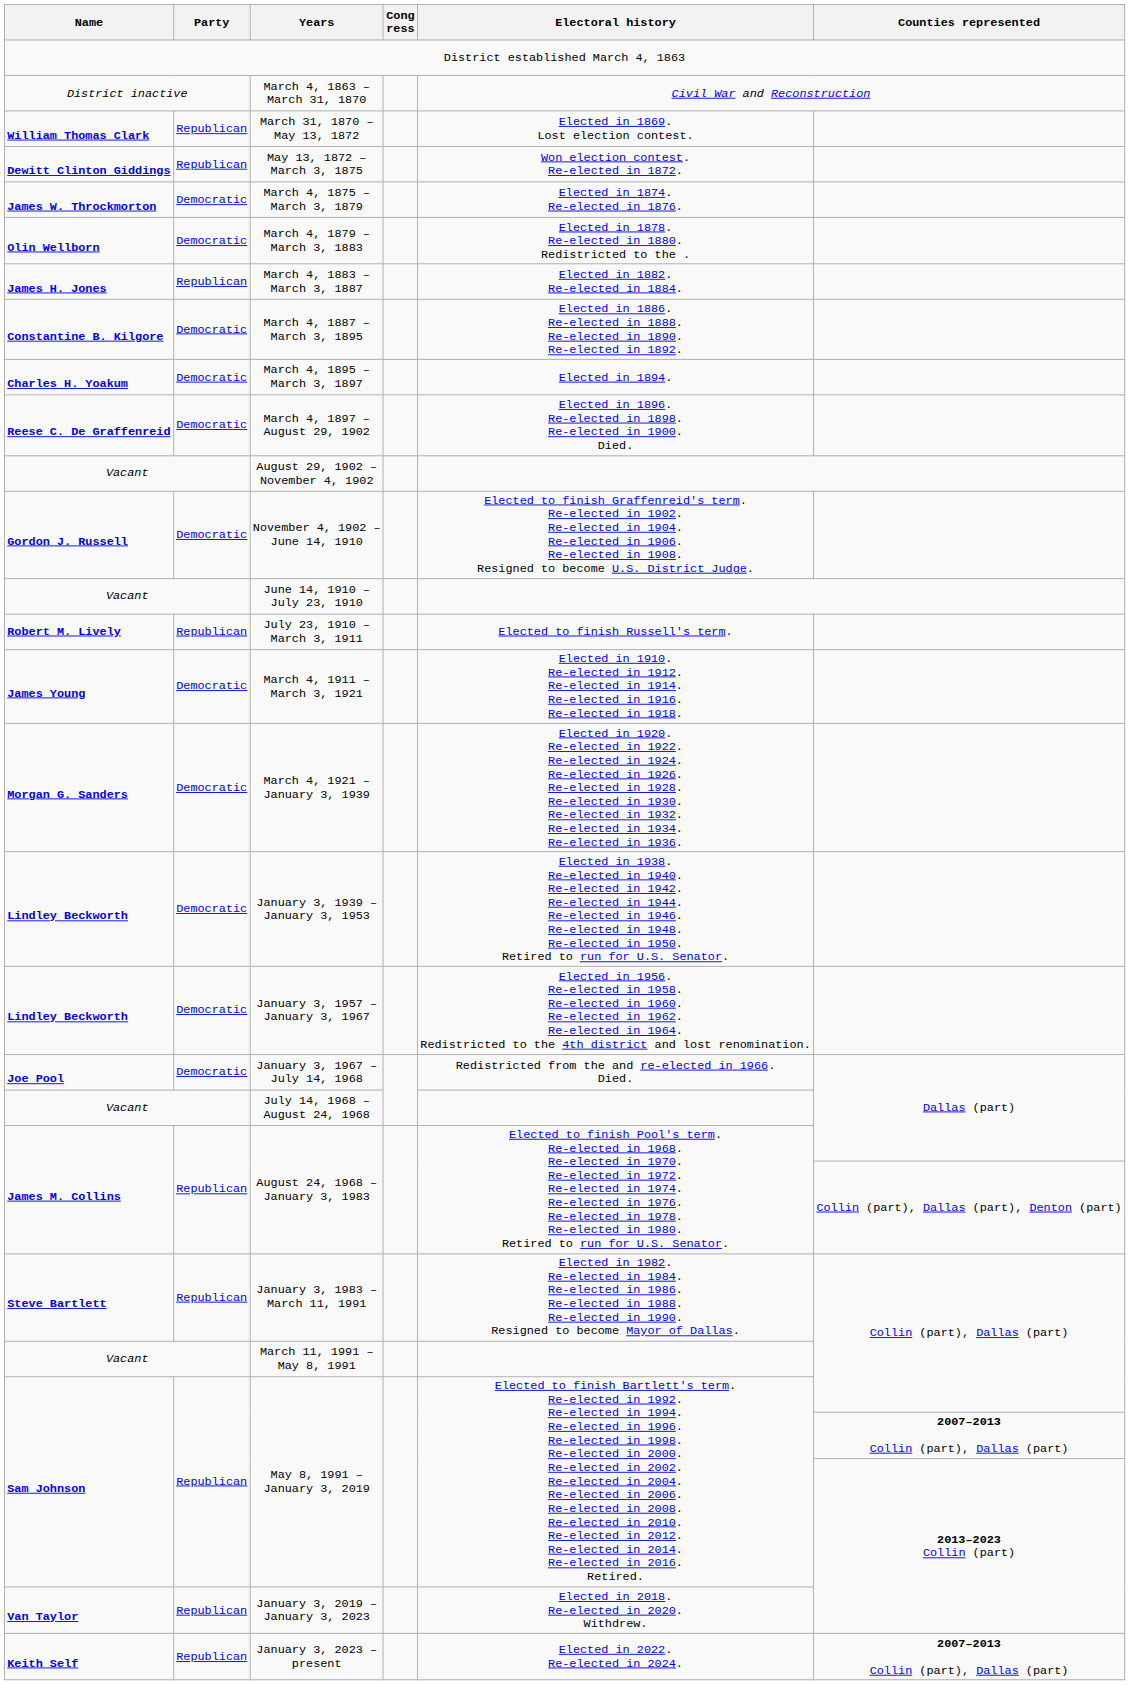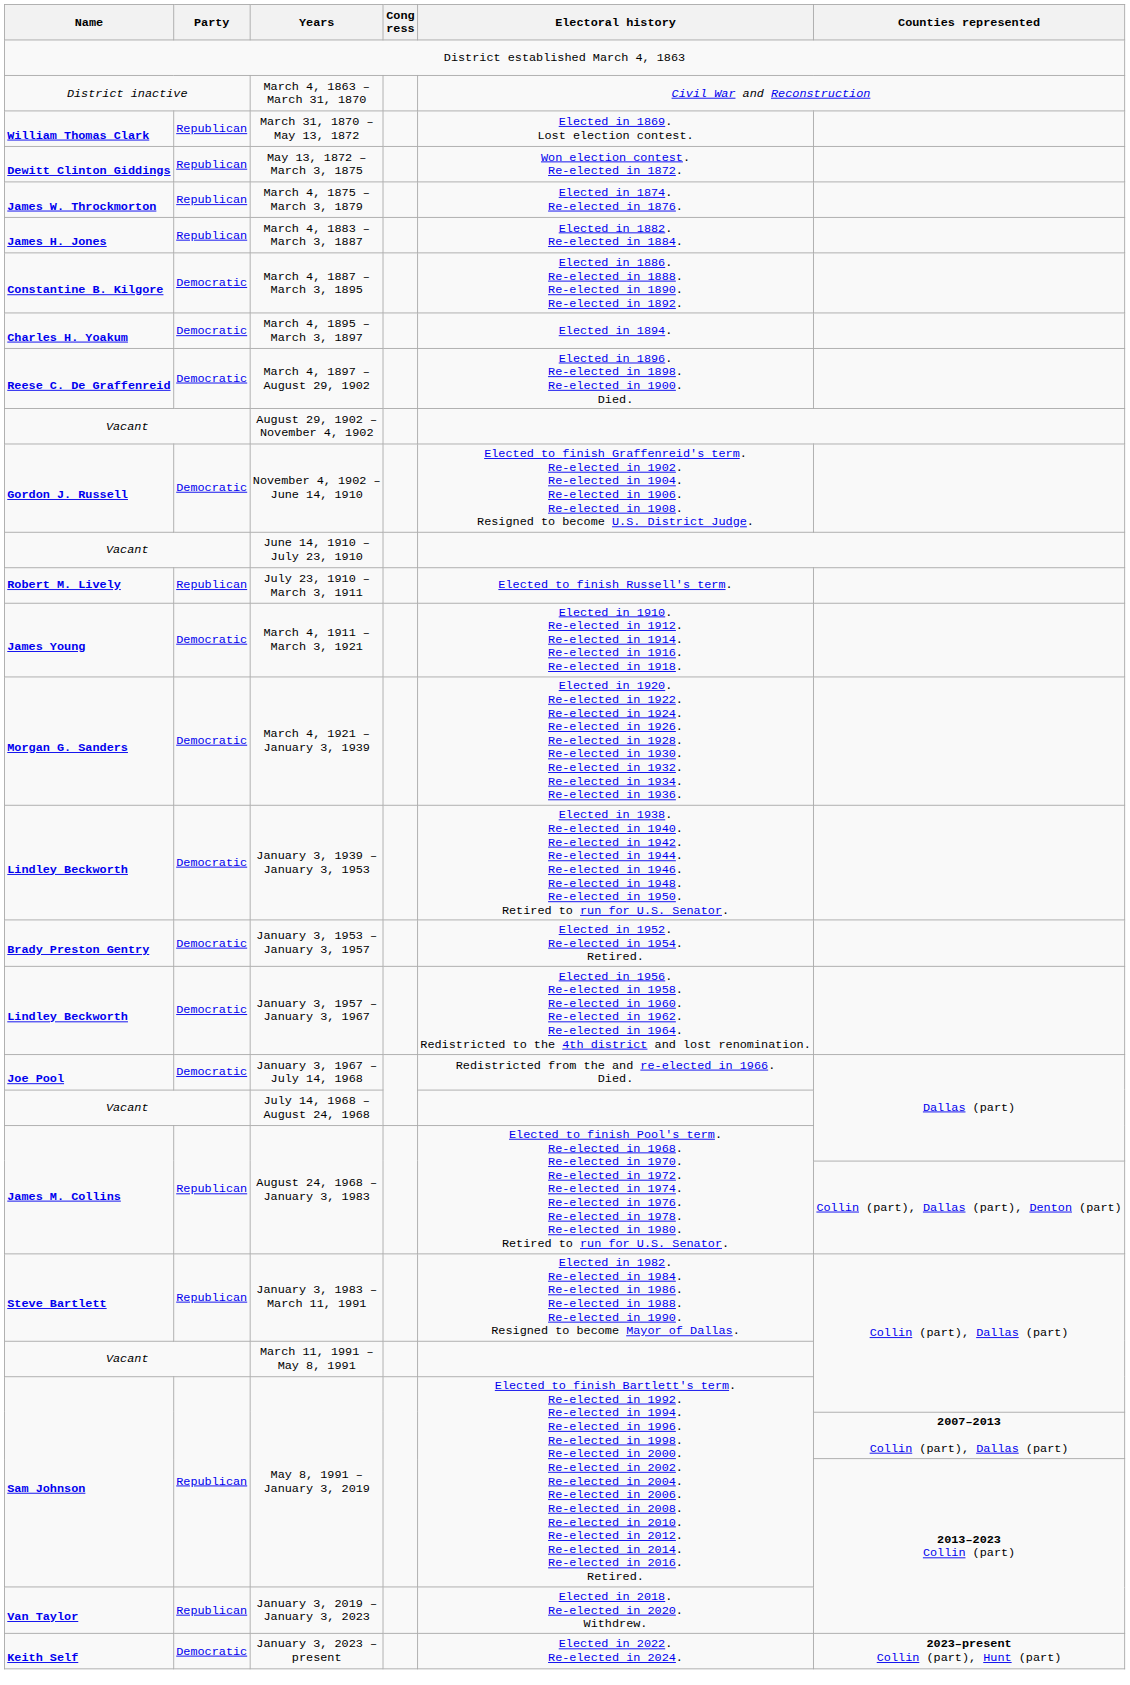 <table class="wikitable" style="text-align:center">
 <tr style="height:3em">
 <th>Name</th>
 <th>Party</th>
 <th>Years</th>
 <th>Cong<br>ress</th>
 <th>Electoral history</th>
 <th>Counties represented</th>
 </tr>
 <tr style="height:3em">
 <td colspan=6>District established March 4, 1863</td>
 </tr>
 <tr style="height:3em">
 <td colspan=2><em>District inactive</em></td>
 <td nowrap>March 4, 1863 –<br>March 31, 1870</td>
 <td></td>
 <td colspan=2><em><a href='#'>Civil War</a> and <a href='#'>Reconstruction</a></em></td>
 </tr>
 <tr style="height:3em">
 <td align=left><br><strong><a href='#'>William Thomas Clark</a></strong><br></td>
 <td><a href='#'>Republican</a></td>
 <td nowrap>March 31, 1870 –<br>May 13, 1872</td>
 <td></td>
 <td><a href='#'>Elected in 1869</a>.<br>Lost election contest.</td>
 <td></td>
 </tr>
 <tr style="height:3em">
 <td align=left><br><strong><a href='#'>Dewitt Clinton Giddings</a></strong><br></td>
 <td><a href='#'>Republican</a></td>
 <td nowrap>May 13, 1872 –<br>March 3, 1875</td>
 <td></td>
 <td><a href='#'>Won election contest</a>.<br><a href='#'>Re-elected in 1872</a>.<br></td>
 <td></td>
 </tr>
 <tr style="height:3em">
 <td align=left><br><strong><a href='#'>James W. Throckmorton</a></strong><br></td>
-<td><a href='#'>Democratic</a></td>
+<td><a href='#'>Republican</a></td>
 <td nowrap>March 4, 1875 –<br>March 3, 1879</td>
 <td></td>
 <td><a href='#'>Elected in 1874</a>.<br><a href='#'>Re-elected in 1876</a>.<br></td>
-<td></td>
-</tr>
-<tr style="height:3em">
-<td align=left><br><strong><a href='#'>Olin Wellborn</a></strong><br></td>
-<td><a href='#'>Democratic</a></td>
-<td nowrap>March 4, 1879 –<br>March 3, 1883</td>
-<td></td>
-<td><a href='#'>Elected in 1878</a>.<br><a href='#'>Re-elected in 1880</a>.<br>Redistricted to the .</td>
 <td></td>
 </tr>
 <tr style="height:3em">
 <td align=left><br><strong><a href='#'>James H. Jones</a></strong><br></td>
 <td><a href='#'>Republican</a></td>
 <td nowrap>March 4, 1883 –<br>March 3, 1887</td>
 <td></td>
 <td><a href='#'>Elected in 1882</a>.<br><a href='#'>Re-elected in 1884</a>.<br></td>
 <td></td>
 </tr>
 <tr style="height:3em">
 <td align=left><br><strong><a href='#'>Constantine B. Kilgore</a></strong><br></td>
 <td><a href='#'>Democratic</a></td>
 <td nowrap>March 4, 1887 –<br>March 3, 1895</td>
 <td></td>
 <td><a href='#'>Elected in 1886</a>.<br><a href='#'>Re-elected in 1888</a>.<br><a href='#'>Re-elected in 1890</a>.<br><a href='#'>Re-elected in 1892</a>.<br></td>
 <td></td>
 </tr>
 <tr style="height:3em">
 <td align=left><br><strong><a href='#'>Charles H. Yoakum</a></strong><br></td>
 <td><a href='#'>Democratic</a></td>
 <td nowrap>March 4, 1895 –<br>March 3, 1897</td>
 <td></td>
 <td><a href='#'>Elected in 1894</a>.<br></td>
 <td></td>
 </tr>
 <tr style="height:3em">
 <td align=left><br><strong><a href='#'>Reese C. De Graffenreid</a></strong><br></td>
 <td><a href='#'>Democratic</a></td>
 <td nowrap>March 4, 1897 –<br>August 29, 1902</td>
 <td></td>
 <td><a href='#'>Elected in 1896</a>.<br><a href='#'>Re-elected in 1898</a>.<br><a href='#'>Re-elected in 1900</a>.<br>Died.</td>
 <td></td>
 </tr>
 <tr style="height:3em">
 <td colspan=2><em>Vacant</em></td>
 <td nowrap>August 29, 1902 –<br>November 4, 1902</td>
 <td></td>
 <td colspan=2></td>
 </tr>
 <tr style="height:3em">
 <td align=left><br><strong><a href='#'>Gordon J. Russell</a></strong><br></td>
 <td><a href='#'>Democratic</a></td>
 <td nowrap>November 4, 1902 –<br>June 14, 1910</td>
 <td></td>
 <td><a href='#'>Elected to finish Graffenreid's term</a>.<br><a href='#'>Re-elected in 1902</a>.<br><a href='#'>Re-elected in 1904</a>.<br><a href='#'>Re-elected in 1906</a>.<br><a href='#'>Re-elected in 1908</a>.<br>Resigned to become <a href='#'>U.S. District Judge</a>.</td>
 <td></td>
 </tr>
 <tr style="height:3em">
 <td colspan=2><em>Vacant</em></td>
 <td nowrap>June 14, 1910 –<br>July 23, 1910</td>
 <td></td>
 <td colspan=2></td>
 </tr>
 <tr style="height:3em">
 <td align=left><strong><a href='#'>Robert M. Lively</a></strong><br></td>
 <td><a href='#'>Republican</a></td>
 <td nowrap>July 23, 1910 –<br>March 3, 1911</td>
 <td></td>
 <td><a href='#'>Elected to finish Russell's term</a>.<br></td>
 <td></td>
 </tr>
 <tr style="height:3em">
 <td align=left><br><strong><a href='#'>James Young</a></strong><br></td>
 <td><a href='#'>Democratic</a></td>
 <td nowrap>March 4, 1911 –<br>March 3, 1921</td>
 <td></td>
 <td><a href='#'>Elected in 1910</a>.<br><a href='#'>Re-elected in 1912</a>.<br><a href='#'>Re-elected in 1914</a>.<br><a href='#'>Re-elected in 1916</a>.<br><a href='#'>Re-elected in 1918</a>.<br></td>
 <td></td>
 </tr>
 <tr style="height:3em">
 <td align=left><br><strong><a href='#'>Morgan G. Sanders</a></strong><br></td>
 <td><a href='#'>Democratic</a></td>
 <td nowrap>March 4, 1921 –<br>January 3, 1939</td>
 <td></td>
 <td><a href='#'>Elected in 1920</a>.<br><a href='#'>Re-elected in 1922</a>.<br><a href='#'>Re-elected in 1924</a>.<br><a href='#'>Re-elected in 1926</a>.<br><a href='#'>Re-elected in 1928</a>.<br><a href='#'>Re-elected in 1930</a>.<br><a href='#'>Re-elected in 1932</a>.<br><a href='#'>Re-elected in 1934</a>.<br><a href='#'>Re-elected in 1936</a>.<br></td>
 <td></td>
 </tr>
 <tr style="height:3em">
 <td align=left><br><strong><a href='#'>Lindley Beckworth</a></strong><br></td>
 <td><a href='#'>Democratic</a></td>
 <td nowrap>January 3, 1939 –<br>January 3, 1953</td>
 <td></td>
 <td><a href='#'>Elected in 1938</a>.<br><a href='#'>Re-elected in 1940</a>.<br><a href='#'>Re-elected in 1942</a>.<br><a href='#'>Re-elected in 1944</a>.<br><a href='#'>Re-elected in 1946</a>.<br><a href='#'>Re-elected in 1948</a>.<br><a href='#'>Re-elected in 1950</a>.<br>Retired to <a href='#'>run for U.S. Senator</a>.</td>
 <td></td>
 </tr>
 <tr style="height:3em">
+<td align=left><br><strong><a href='#'>Brady Preston Gentry</a></strong><br></td>
+<td><a href='#'>Democratic</a></td>
+<td nowrap>January 3, 1953 –<br>January 3, 1957</td>
+<td></td>
+<td><a href='#'>Elected in 1952</a>.<br><a href='#'>Re-elected in 1954</a>.<br>Retired.</td>
+<td></td>
+</tr>
+<tr style="height:3em">
 <td align=left><br><strong><a href='#'>Lindley Beckworth</a></strong><br></td>
 <td><a href='#'>Democratic</a></td>
 <td nowrap>January 3, 1957 –<br>January 3, 1967</td>
 <td></td>
 <td><a href='#'>Elected in 1956</a>.<br><a href='#'>Re-elected in 1958</a>.<br><a href='#'>Re-elected in 1960</a>.<br><a href='#'>Re-elected in 1962</a>.<br><a href='#'>Re-elected in 1964</a>.<br>Redistricted to the <a href='#'>4th district</a> and lost renomination.</td>
 <td></td>
 </tr>
 <tr style="height:3em">
 <td align=left><br><strong><a href='#'>Joe Pool</a></strong><br></td>
 <td><a href='#'>Democratic</a></td>
 <td nowrap>January 3, 1967 –<br>July 14, 1968</td>
 <td rowspan=2></td>
 <td>Redistricted from the  and <a href='#'>re-elected in 1966</a>.<br>Died.</td>
 <td rowspan="3"><a href='#'>Dallas</a> (part)</td>
 </tr>
 <tr style="height:3em">
 <td colspan=2><em>Vacant</em></td>
 <td nowrap>July 14, 1968 –<br>August 24, 1968</td>
 <td></td>
 </tr>
 <tr style="height:3em">
 <td rowspan="2" align="left"><br><strong><a href='#'>James M. Collins</a></strong><br></td>
 <td rowspan="2"><a href='#'>Republican</a></td>
 <td rowspan="2" nowrap="">August 24, 1968 –<br>January 3, 1983</td>
 <td rowspan="2"></td>
 <td rowspan="2"><a href='#'>Elected to finish Pool's term</a>.<br><a href='#'>Re-elected in 1968</a>.<br><a href='#'>Re-elected in 1970</a>.<br><a href='#'>Re-elected in 1972</a>.<br><a href='#'>Re-elected in 1974</a>.<br><a href='#'>Re-elected in 1976</a>.<br><a href='#'>Re-elected in 1978</a>.<br><a href='#'>Re-elected in 1980</a>.<br>Retired to <a href='#'>run for U.S. Senator</a>.</td>
 </tr>
 <tr>
 <td><a href='#'>Collin</a> (part), <a href='#'>Dallas</a> (part), <a href='#'>Denton</a> (part)</td>
 </tr>
 <tr style="height:3em">
 <td align="left"><br><strong><a href='#'>Steve Bartlett</a></strong><br></td>
 <td><a href='#'>Republican</a></td>
 <td nowrap="">January 3, 1983 –<br>March 11, 1991</td>
 <td></td>
 <td><a href='#'>Elected in 1982</a>.<br><a href='#'>Re-elected in 1984</a>.<br><a href='#'>Re-elected in 1986</a>.<br><a href='#'>Re-elected in 1988</a>.<br><a href='#'>Re-elected in 1990</a>.<br>Resigned to become <a href='#'>Mayor of Dallas</a>.</td>
 <td rowspan="3"><a href='#'>Collin</a> (part), <a href='#'>Dallas</a> (part)</td>
 </tr>
 <tr style="height:3em">
 <td colspan="2"><em>Vacant</em></td>
 <td nowrap="">March 11, 1991 –<br>May 8, 1991</td>
 <td></td>
 <td></td>
 </tr>
 <tr style="height:3em">
 <td rowspan="3" align="left"><br><strong><a href='#'>Sam Johnson</a></strong><br></td>
 <td rowspan="3" ><a href='#'>Republican</a></td>
 <td rowspan="3" nowrap="">May 8, 1991 –<br>January 3, 2019</td>
 <td rowspan="3"></td>
 <td rowspan="3"><a href='#'>Elected to finish Bartlett's term</a>.<br><a href='#'>Re-elected in 1992</a>.<br><a href='#'>Re-elected in 1994</a>.<br><a href='#'>Re-elected in 1996</a>.<br><a href='#'>Re-elected in 1998</a>.<br><a href='#'>Re-elected in 2000</a>.<br><a href='#'>Re-elected in 2002</a>.<br><a href='#'>Re-elected in 2004</a>.<br><a href='#'>Re-elected in 2006</a>.<br><a href='#'>Re-elected in 2008</a>.<br><a href='#'>Re-elected in 2010</a>.<br><a href='#'>Re-elected in 2012</a>.<br><a href='#'>Re-elected in 2014</a>.<br><a href='#'>Re-elected in 2016</a>.<br>Retired.</td>
 </tr>
 <tr style="height:3em">
 <td><strong>2007–2013</strong><br><br><a href='#'>Collin</a> (part), <a href='#'>Dallas</a> (part)</td>
 </tr>
 <tr style="height:3em">
 <td rowspan=2><strong>2013–2023</strong><br><a href='#'>Collin</a> (part)</td>
 </tr>
 <tr style="height:3em">
 <td align=left><br><strong><a href='#'>Van Taylor</a></strong><br></td>
 <td><a href='#'>Republican</a></td>
 <td nowrap>January 3, 2019 –<br>January 3, 2023</td>
 <td></td>
 <td><a href='#'>Elected in 2018</a>.<br><a href='#'>Re-elected in 2020</a>.<br>Withdrew.</td>
 </tr>
 <tr style="height:3em">
 <td align=left><br> <strong><a href='#'>Keith Self</a></strong><br></td>
-<td><a href='#'>Republican</a></td>
+<td><a href='#'>Democratic</a></td>
 <td nowrap>January 3, 2023 –<br>present</td>
 <td></td>
 <td><a href='#'>Elected in 2022</a>.<br><a href='#'>Re-elected in 2024</a>.</td>
-<td><strong>2007–2013</strong><br><br><a href='#'>Collin</a> (part), <a href='#'>Dallas</a> (part)</td>
+<td><strong>2023–present</strong><br><a href='#'>Collin</a> (part), <a href='#'>Hunt</a> (part)</td>
 </tr>
 </table>
